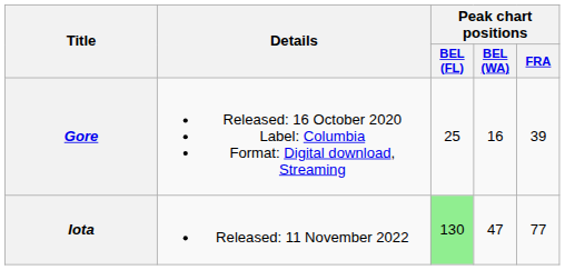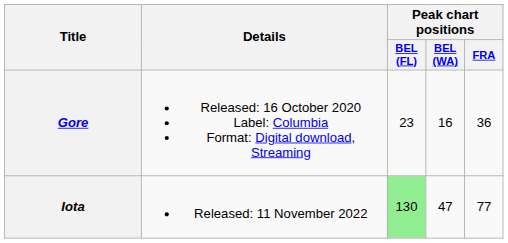 <table class="wikitable plainrowheaders" style="text-align:center;">
 <tr>
 <th scope="col" rowspan="2" style="width:10em;">Title</th>
 <th scope="col" rowspan="2" style="width:18.25em;">Details</th>
 <th scope="col" colspan="3">Peak chart positions</th>
 </tr>
 <tr>
 <th scope="col" style="width:3em;font-size:85%;"><a href='#'>BEL<br>(FL)</a><br></th>
 <th scope="col" style="width:3em;font-size:85%;"><a href='#'>BEL<br>(WA)</a><br></th>
 <th scope="col" style="width:3em;font-size:85%;"><a href='#'>FRA</a><br></th>
 </tr>
 <tr>
 <th scope="row"><em><a href='#'>Gore</a></em></th>
 <td><br><ul><li>Released: 16 October 2020</li><li>Label: <a href='#'>Columbia</a></li><li>Format: <a href='#'>Digital download</a>, <a href='#'>Streaming</a></li></ul></td>
-<td>25</td>
+<td>23</td>
 <td>16</td>
-<td>39</td>
+<td>36</td>
 </tr>
 <tr>
 <th scope="row"><em>Iota</em></th>
 <td><br><ul><li>Released: 11 November 2022</li></ul></td>
 <td style="background: lightgreen;">130</td>
 <td>47</td>
 <td>77</td>
 </tr>
 </table>
